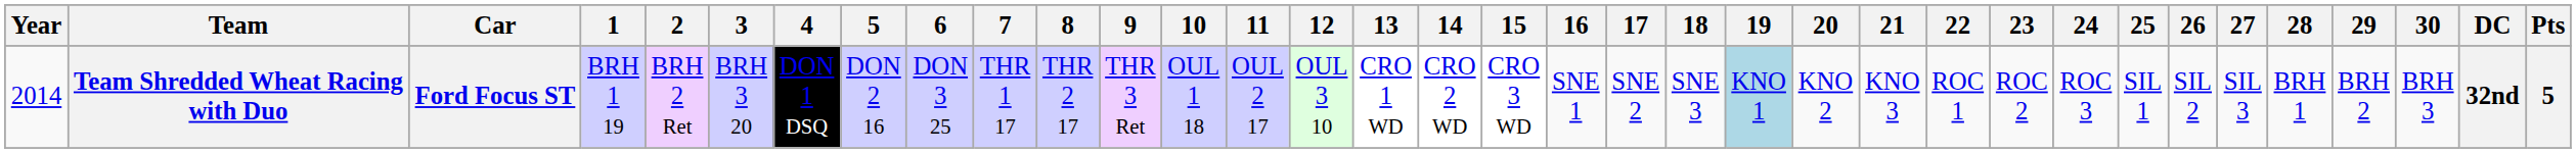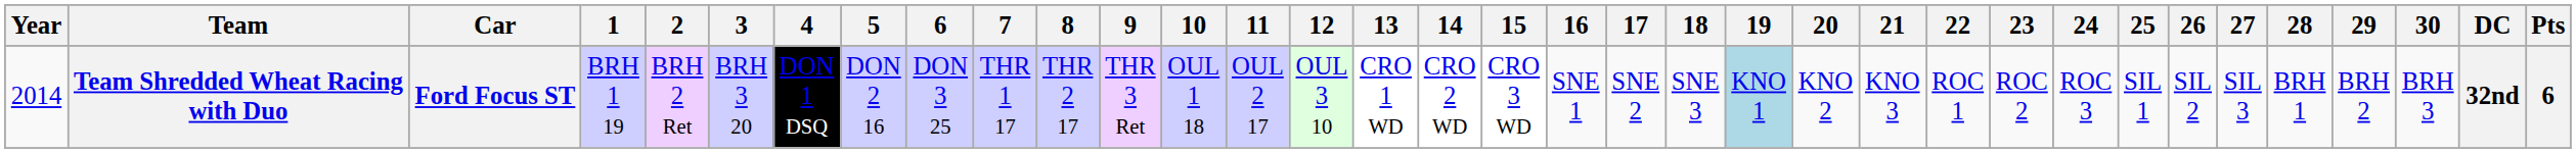 <table class="wikitable" style="text-align:center; font-size:85%">
 <tr>
 <th>Year</th>
 <th>Team</th>
 <th>Car</th>
 <th>1</th>
 <th>2</th>
 <th>3</th>
 <th>4</th>
 <th>5</th>
 <th>6</th>
 <th>7</th>
 <th>8</th>
 <th>9</th>
 <th>10</th>
 <th>11</th>
 <th>12</th>
 <th>13</th>
 <th>14</th>
 <th>15</th>
 <th>16</th>
 <th>17</th>
 <th>18</th>
 <th>19</th>
 <th>20</th>
 <th>21</th>
 <th>22</th>
 <th>23</th>
 <th>24</th>
 <th>25</th>
 <th>26</th>
 <th>27</th>
 <th>28</th>
 <th>29</th>
 <th>30</th>
 <th>DC</th>
 <th>Pts</th>
 </tr>
 <tr>
 <td><a href='#'>2014</a></td>
 <th nowrap><a href='#'>Team Shredded Wheat Racing<br>with Duo</a></th>
 <th nowrap><a href='#'>Ford Focus ST</a></th>
 <td style="background:#CFCFFF;"><a href='#'>BRH<br>1</a><br><small>19</small></td>
 <td style="background:#EFCFFF;"><a href='#'>BRH<br>2</a><br><small>Ret</small></td>
 <td style="background:#CFCFFF;"><a href='#'>BRH<br>3</a><br><small>20</small></td>
 <td style="background:#000000; color:white"><a href='#'><span>DON<br>1</span></a><br><small>DSQ</small></td>
 <td style="background:#CFCFFF;"><a href='#'>DON<br>2</a><br><small>16</small></td>
 <td style="background:#CFCFFF;"><a href='#'>DON<br>3</a><br><small>25</small></td>
 <td style="background:#CFCFFF;"><a href='#'>THR<br>1</a><br><small>17</small></td>
 <td style="background:#CFCFFF;"><a href='#'>THR<br>2</a><br><small>17</small></td>
 <td style="background:#EFCFFF;"><a href='#'>THR<br>3</a><br><small>Ret</small></td>
 <td style="background:#CFCFFF;"><a href='#'>OUL<br>1</a><br><small>18</small></td>
 <td style="background:#CFCFFF;"><a href='#'>OUL<br>2</a><br><small>17</small></td>
 <td style="background:#DFFFDF;"><a href='#'>OUL<br>3</a><br><small>10</small></td>
 <td style="background:#FFFFFF;"><a href='#'>CRO<br>1</a><br><small>WD</small></td>
 <td style="background:#FFFFFF;"><a href='#'>CRO<br>2</a><br><small>WD</small></td>
 <td style="background:#FFFFFF;"><a href='#'>CRO<br>3</a><br><small>WD</small></td>
 <td><a href='#'>SNE<br>1</a></td>
 <td><a href='#'>SNE<br>2</a></td>
 <td><a href='#'>SNE<br>3</a></td>
 <td style="background: lightblue;"><a href='#'>KNO<br>1</a></td>
 <td><a href='#'>KNO<br>2</a></td>
 <td><a href='#'>KNO<br>3</a></td>
 <td><a href='#'>ROC<br>1</a></td>
 <td><a href='#'>ROC<br>2</a></td>
 <td><a href='#'>ROC<br>3</a></td>
 <td><a href='#'>SIL<br>1</a></td>
 <td><a href='#'>SIL<br>2</a></td>
 <td><a href='#'>SIL<br>3</a></td>
 <td><a href='#'>BRH<br>1</a></td>
 <td><a href='#'>BRH<br>2</a></td>
 <td><a href='#'>BRH<br>3</a></td>
 <th>32nd</th>
-<th>5</th>
+<th>6</th>
 </tr>
 </table>
